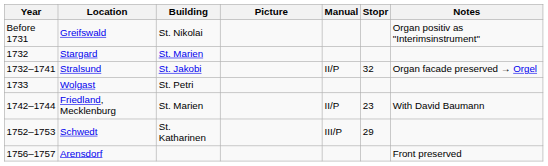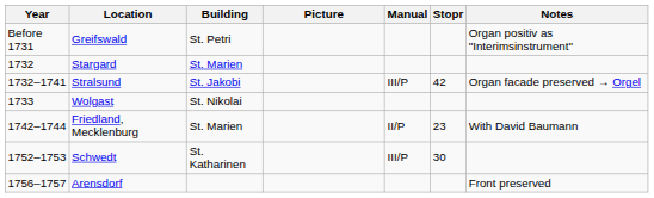 <table class="wikitable sortable" width="100%">
 <tr class="hintergrundfarbe5">
 <th>Year</th>
 <th>Location</th>
 <th>Building</th>
 <th class=unsortable style="width:160px">Picture</th>
 <th>Manual</th>
 <th>Stopr</th>
 <th class="unsortable">Notes</th>
 </tr>
 <tr>
 <td>Before 1731</td>
 <td><a href='#'>Greifswald</a></td>
-<td>St. Nikolai</td>
+<td>St. Petri</td>
 <td></td>
 <td></td>
 <td></td>
 <td>Organ positiv as "Interimsinstrument"</td>
 </tr>
 <tr>
 <td>1732</td>
 <td><a href='#'>Stargard</a></td>
 <td><a href='#'>St. Marien</a></td>
 <td></td>
 <td></td>
 <td></td>
 <td></td>
 </tr>
 <tr>
 <td>1732–1741</td>
 <td><a href='#'>Stralsund</a></td>
 <td><a href='#'>St. Jakobi</a></td>
 <td></td>
-<td>II/P</td>
-<td>32</td>
+<td>III/P</td>
+<td>42</td>
 <td>Organ facade preserved → <a href='#'>Orgel</a></td>
 </tr>
 <tr>
 <td>1733</td>
 <td><a href='#'>Wolgast</a></td>
-<td>St. Petri</td>
+<td>St. Nikolai</td>
 <td></td>
 <td></td>
 <td></td>
 <td></td>
 </tr>
 <tr>
 <td>1742–1744</td>
 <td><a href='#'>Friedland</a>, Mecklenburg</td>
 <td>St. Marien</td>
 <td></td>
 <td>II/P</td>
 <td>23</td>
 <td>With David Baumann</td>
 </tr>
 <tr>
 <td>1752–1753</td>
 <td><a href='#'>Schwedt</a></td>
 <td>St. Katharinen</td>
 <td></td>
 <td>III/P</td>
-<td>29</td>
+<td>30</td>
 <td></td>
 </tr>
 <tr>
 <td>1756–1757</td>
 <td><a href='#'>Arensdorf</a></td>
 <td></td>
 <td></td>
 <td></td>
 <td></td>
 <td>Front preserved</td>
 </tr>
 </table>
